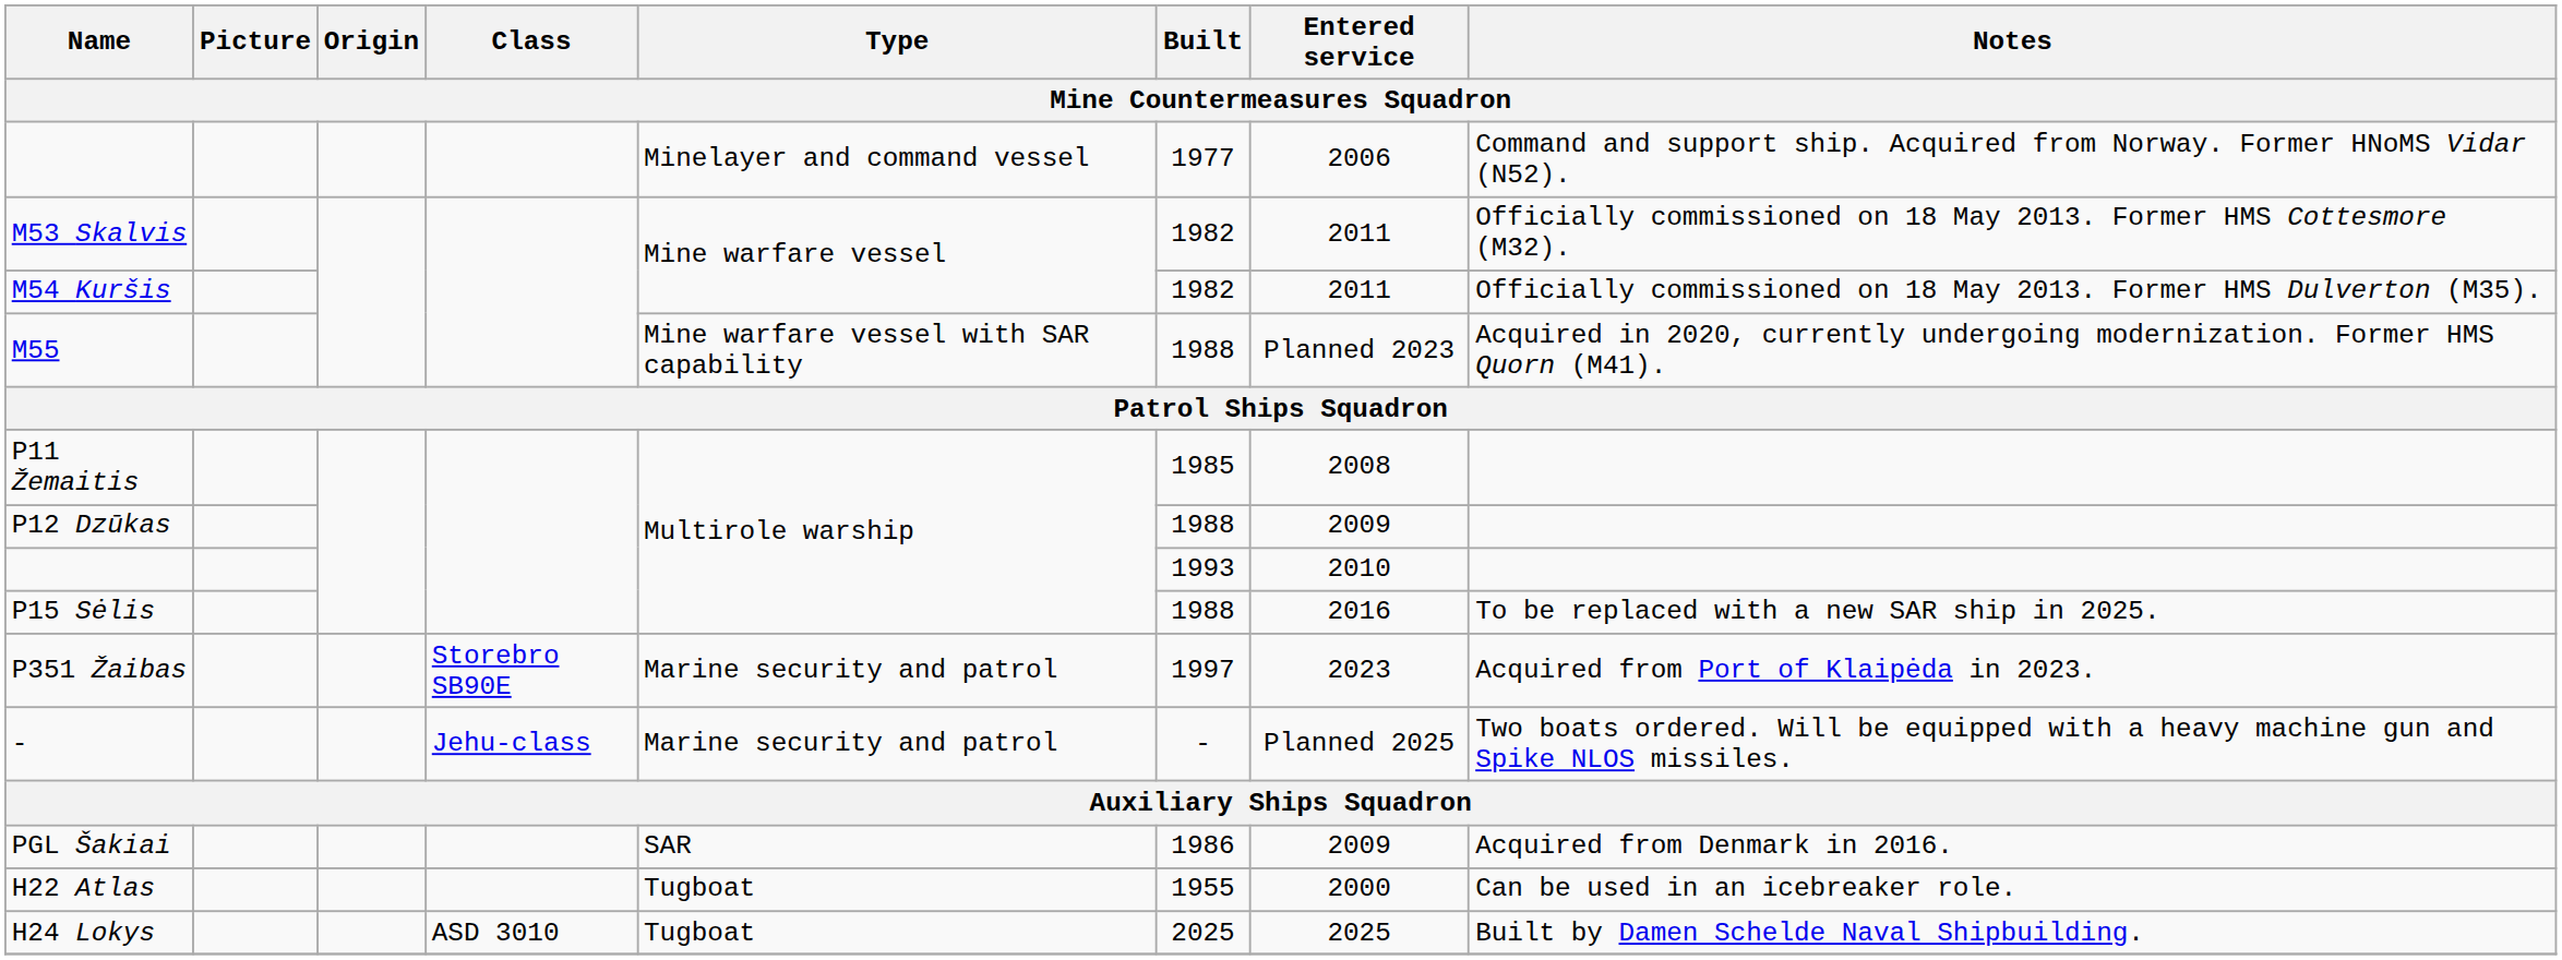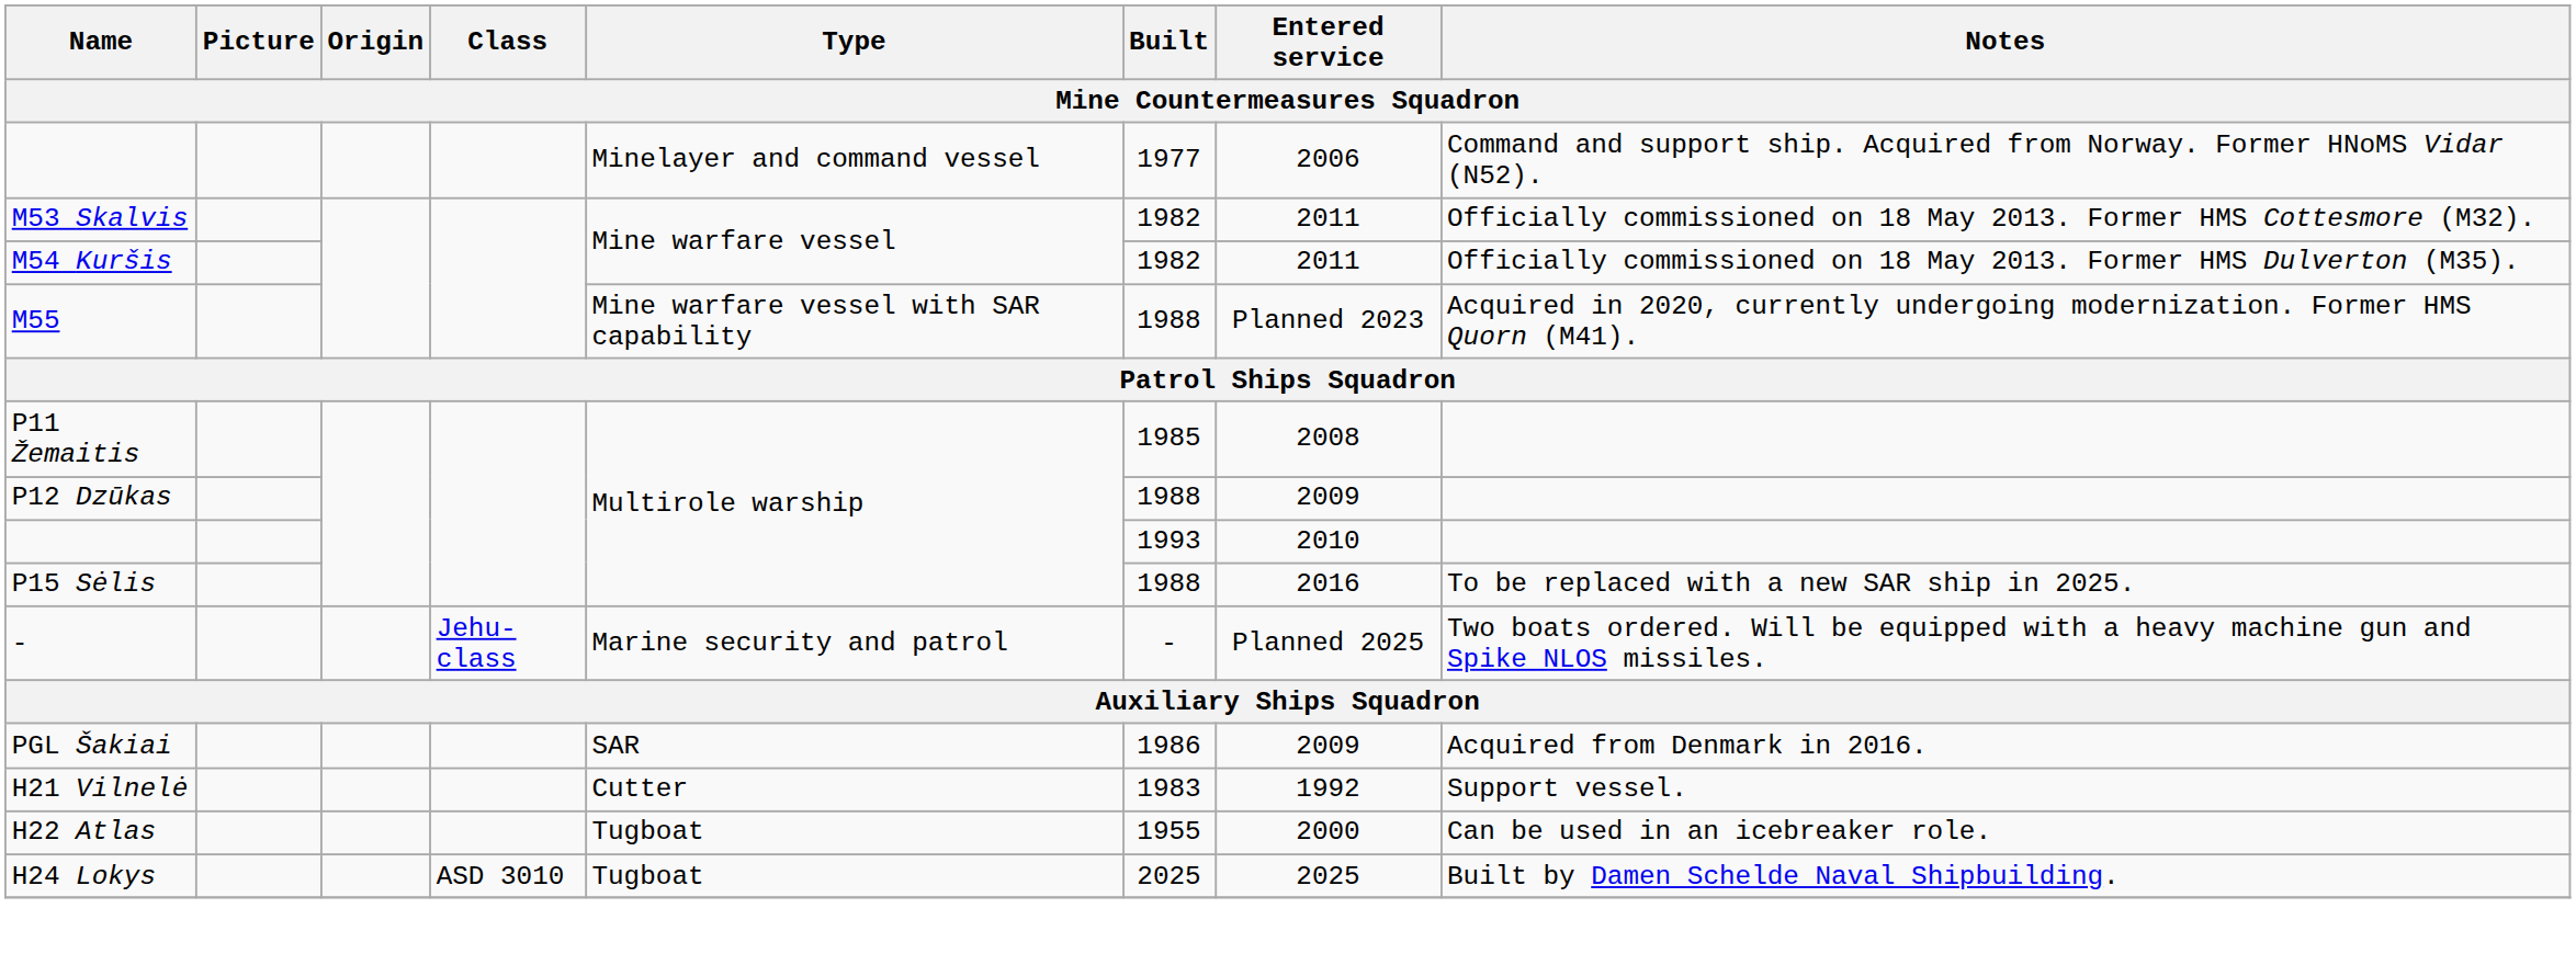 <table class="wikitable">
 <tr>
 <th>Name</th>
 <th>Picture</th>
 <th>Origin</th>
 <th>Class</th>
 <th>Type</th>
 <th>Built</th>
 <th>Entered service</th>
 <th>Notes</th>
 </tr>
 <tr>
 <th colspan="8">Mine Countermeasures Squadron</th>
 </tr>
 <tr>
 <td></td>
 <td></td>
 <td></td>
 <td></td>
 <td>Minelayer and command vessel</td>
 <td align="center">1977</td>
 <td align="center">2006</td>
 <td>Command and support ship. Acquired from Norway. Former HNoMS <em>Vidar</em> (N52).</td>
 </tr>
 <tr>
 <td><a href='#'>M53 <em>Skalvis</em></a></td>
 <td></td>
 <td rowspan="3"></td>
 <td rowspan="3"></td>
 <td rowspan="2">Mine warfare vessel</td>
 <td align="center">1982</td>
 <td align="center">2011</td>
 <td>Officially commissioned on 18 May 2013. Former HMS <em>Cottesmore</em> (M32).</td>
 </tr>
 <tr>
 <td><a href='#'>M54 <em>Kuršis</em></a></td>
 <td></td>
 <td align="center">1982</td>
 <td align="center">2011</td>
 <td>Officially commissioned on 18 May 2013. Former HMS <em>Dulverton</em> (M35).</td>
 </tr>
 <tr>
 <td><a href='#'>M55</a></td>
 <td></td>
 <td>Mine warfare vessel with SAR capability</td>
 <td align="center">1988</td>
 <td align="center">Planned 2023</td>
 <td>Acquired in 2020, currently undergoing modernization. Former HMS <em>Quorn</em> (M41).</td>
 </tr>
 <tr>
 <th colspan="8">Patrol Ships Squadron</th>
 </tr>
 <tr>
 <td>P11 <em>Žemaitis</em></td>
 <td></td>
 <td rowspan="4"></td>
 <td rowspan="4"></td>
 <td rowspan="4">Multirole warship</td>
 <td align="center">1985</td>
 <td align="center">2008</td>
 <td></td>
 </tr>
 <tr>
 <td>P12 <em>Dzūkas</em></td>
 <td></td>
 <td align="center">1988</td>
 <td align="center">2009</td>
 <td></td>
 </tr>
 <tr>
 <td></td>
 <td></td>
 <td align="center">1993</td>
 <td align="center">2010</td>
 <td></td>
 </tr>
 <tr>
 <td>P15 <em>Sėlis</em></td>
 <td></td>
 <td align="center">1988</td>
 <td align="center">2016</td>
 <td>To be replaced with a new SAR ship in 2025.</td>
 </tr>
 <tr>
-<td>P351 <em>Žaibas</em></td>
-<td></td>
-<td></td>
-<td><a href='#'>Storebro SB90E</a></td>
-<td>Marine security and patrol</td>
-<td align="center">1997</td>
-<td align="center">2023</td>
-<td>Acquired from <a href='#'>Port of Klaipėda</a> in 2023.</td>
-</tr>
-<tr>
 <td>-</td>
 <td></td>
 <td></td>
 <td><a href='#'>Jehu-class</a></td>
 <td>Marine security and patrol</td>
 <td align="center">-</td>
 <td align="center">Planned 2025</td>
 <td>Two boats ordered. Will be equipped with a heavy machine gun and <a href='#'>Spike NLOS</a> missiles.</td>
 </tr>
 <tr>
 <th colspan="8">Auxiliary Ships Squadron</th>
 </tr>
 <tr>
 <td>PGL <em>Šakiai</em></td>
 <td></td>
 <td></td>
 <td></td>
 <td>SAR</td>
 <td align="center">1986</td>
 <td align="center">2009</td>
 <td>Acquired from Denmark in 2016.</td>
+</tr>
+<tr>
+<td>H21 <em>Vilnelė</em></td>
+<td></td>
+<td></td>
+<td></td>
+<td>Cutter</td>
+<td align="center">1983</td>
+<td align="center">1992</td>
+<td>Support vessel.</td>
 </tr>
 <tr>
 <td>H22 <em>Atlas</em></td>
 <td></td>
 <td></td>
 <td></td>
 <td>Tugboat</td>
 <td align="center">1955</td>
 <td align="center">2000</td>
 <td>Can be used in an icebreaker role.</td>
 </tr>
 <tr>
 <td>H24 <em>Lokys</em></td>
 <td></td>
 <td></td>
 <td>ASD 3010</td>
 <td>Tugboat</td>
 <td align="center">2025</td>
 <td align="center">2025</td>
 <td>Built by <a href='#'>Damen Schelde Naval Shipbuilding</a>.</td>
 </tr>
 <tr>
 </tr>
 </table>
